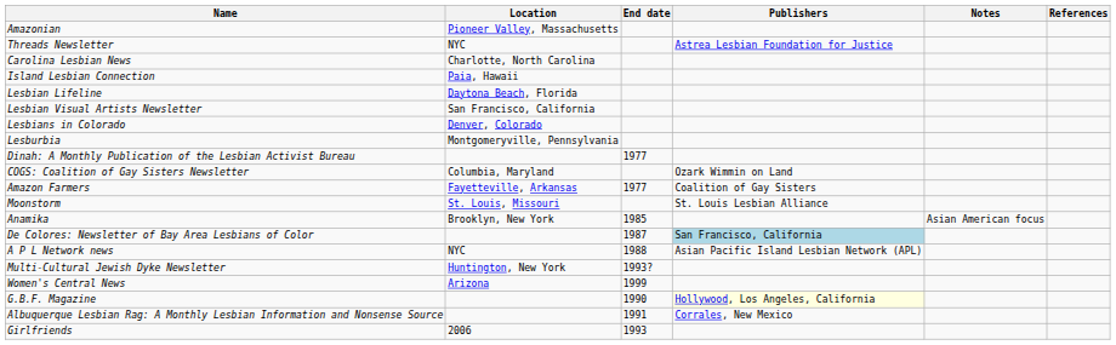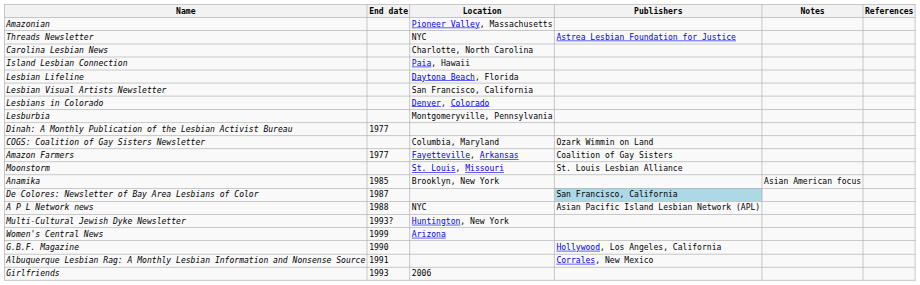 <table class="wikitable">
 <tr>
 <th>Name</th>
+<th>End date</th>
 <th>Location</th>
-<th>End date</th>
 <th>Publishers</th>
 <th>Notes</th>
 <th>References</th>
 </tr>
 <tr>
 <td><em>Amazonian</em></td>
+<td></td>
 <td><a href='#'>Pioneer Valley</a>, Massachusetts</td>
+<td></td>
+<td></td>
+<td></td>
+</tr>
+<tr>
+<td><em>Threads Newsletter</em></td>
+<td></td>
+<td>NYC</td>
+<td><a href='#'>Astrea Lesbian Foundation for Justice</a></td>
+<td></td>
+<td></td>
+</tr>
+<tr>
+<td><em>Carolina Lesbian News</em></td>
+<td></td>
+<td>Charlotte, North Carolina</td>
+<td></td>
+<td></td>
+<td></td>
+</tr>
+<tr>
+<td><em>Island Lesbian Connection</em></td>
+<td></td>
+<td><a href='#'>Paia</a>, Hawaii</td>
+<td></td>
+<td></td>
+<td></td>
+</tr>
+<tr>
+<td><em>Lesbian Lifeline</em></td>
+<td></td>
+<td><a href='#'>Daytona Beach</a>, Florida</td>
+<td></td>
+<td></td>
+<td></td>
+</tr>
+<tr>
+<td><em>Lesbian Visual Artists Newsletter</em></td>
+<td></td>
+<td>San Francisco, California</td>
+<td></td>
+<td></td>
+<td></td>
+</tr>
+<tr>
+<td><em>Lesbians in Colorado</em></td>
+<td></td>
+<td><a href='#'>Denver</a>, <a href='#'>Colorado</a></td>
+<td></td>
+<td></td>
+<td></td>
+</tr>
+<tr>
+<td><em>Lesburbia</em></td>
+<td></td>
+<td>Montgomeryville, Pennsylvania</td>
+<td></td>
+<td></td>
+<td></td>
+</tr>
+<tr>
+<td><em>Dinah: A Monthly Publication of the Lesbian Activist Bureau</em></td>
+<td>1977</td>
 <td></td>
 <td></td>
 <td></td>
 <td></td>
 </tr>
 <tr>
-<td><em>Threads Newsletter</em></td>
-<td>NYC</td>
+<td><em>COGS: Coalition of Gay Sisters Newsletter</em></td>
 <td></td>
-<td><a href='#'>Astrea Lesbian Foundation for Justice</a></td>
-<td></td>
-<td></td>
-</tr>
-<tr>
-<td><em>Carolina Lesbian News</em></td>
-<td>Charlotte, North Carolina</td>
-<td></td>
-<td></td>
-<td></td>
-<td></td>
-</tr>
-<tr>
-<td><em>Island Lesbian Connection</em></td>
-<td><a href='#'>Paia</a>, Hawaii</td>
-<td></td>
-<td></td>
-<td></td>
-<td></td>
-</tr>
-<tr>
-<td><em>Lesbian Lifeline</em></td>
-<td><a href='#'>Daytona Beach</a>, Florida</td>
-<td></td>
-<td></td>
-<td></td>
-<td></td>
-</tr>
-<tr>
-<td><em>Lesbian Visual Artists Newsletter</em></td>
-<td>San Francisco, California</td>
-<td></td>
-<td></td>
-<td></td>
-<td></td>
-</tr>
-<tr>
-<td><em>Lesbians in Colorado</em></td>
-<td><a href='#'>Denver</a>, <a href='#'>Colorado</a></td>
-<td></td>
-<td></td>
-<td></td>
-<td></td>
-</tr>
-<tr>
-<td><em>Lesburbia</em></td>
-<td>Montgomeryville, Pennsylvania</td>
-<td></td>
-<td></td>
-<td></td>
-<td></td>
-</tr>
-<tr>
-<td><em>Dinah: A Monthly Publication of the Lesbian Activist Bureau</em></td>
-<td></td>
-<td>1977</td>
-<td></td>
-<td></td>
-<td></td>
-</tr>
-<tr>
-<td><em>COGS: Coalition of Gay Sisters Newsletter</em></td>
 <td>Columbia, Maryland</td>
-<td></td>
 <td>Ozark Wimmin on Land</td>
 <td></td>
 <td></td>
 </tr>
 <tr>
 <td><em>Amazon Farmers</em></td>
+<td>1977</td>
 <td><a href='#'>Fayetteville</a>, <a href='#'>Arkansas</a></td>
-<td>1977</td>
 <td>Coalition of Gay Sisters</td>
 <td></td>
 <td></td>
 </tr>
 <tr>
 <td><em>Moonstorm</em></td>
+<td></td>
 <td><a href='#'>St. Louis</a>, <a href='#'>Missouri</a></td>
-<td></td>
 <td>St. Louis Lesbian Alliance</td>
 <td></td>
 <td></td>
 </tr>
 <tr>
 <td><em>Anamika</em></td>
+<td>1985</td>
 <td>Brooklyn, New York</td>
-<td>1985</td>
 <td></td>
 <td>Asian American focus</td>
 <td></td>
 </tr>
 <tr>
 <td><em>De Colores: Newsletter of Bay Area Lesbians of Color</em></td>
+<td>1987</td>
 <td></td>
-<td>1987</td>
 <td style="background: lightblue;">San Francisco, California</td>
 <td></td>
 <td></td>
 </tr>
 <tr>
 <td><em>A P L Network news</em></td>
+<td>1988</td>
 <td>NYC</td>
-<td>1988</td>
 <td>Asian Pacific Island Lesbian Network (APL)</td>
 <td></td>
 <td></td>
 </tr>
 <tr>
 <td><em>Multi-Cultural Jewish Dyke Newsletter</em></td>
+<td>1993?</td>
 <td><a href='#'>Huntington</a>, New York</td>
-<td>1993?</td>
 <td></td>
 <td></td>
 <td></td>
 </tr>
 <tr>
 <td><em>Women's Central News</em></td>
+<td>1999</td>
 <td><a href='#'>Arizona</a></td>
-<td>1999</td>
 <td></td>
 <td></td>
 <td></td>
 </tr>
 <tr>
 <td><em>G.B.F. Magazine</em></td>
+<td>1990</td>
 <td></td>
-<td>1990</td>
-<td style="background: lightyellow;"><a href='#'>Hollywood</a>, Los Angeles, California</td>
+<td><a href='#'>Hollywood</a>, Los Angeles, California</td>
 <td></td>
 <td></td>
 </tr>
 <tr>
 <td><em>Albuquerque Lesbian Rag: A Monthly Lesbian Information and Nonsense Source</em></td>
+<td>1991</td>
 <td></td>
-<td>1991</td>
 <td><a href='#'>Corrales</a>, New Mexico</td>
 <td></td>
 <td></td>
 </tr>
 <tr>
 <td><em>Girlfriends</em></td>
+<td>1993</td>
 <td>2006</td>
-<td>1993</td>
 <td></td>
 <td></td>
 <td></td>
 </tr>
 </table>
